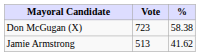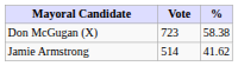 <table class="wikitable">
 <tr>
 <th style="background:#ddf; width:200px;">Mayoral Candidate </th>
 <th style="background:#ddf; width:50px;">Vote</th>
 <th style="background:#ddf; width:30px;">%</th>
 </tr>
 <tr>
 <td>Don McGugan (X)</td>
 <td>723</td>
 <td>58.38</td>
 </tr>
 <tr>
 <td>Jamie Armstrong</td>
-<td>513</td>
+<td>514</td>
 <td>41.62</td>
 </tr>
 </table>
